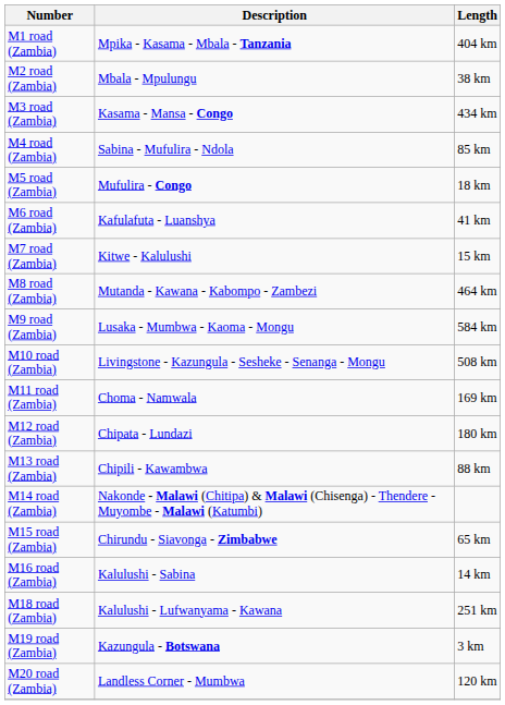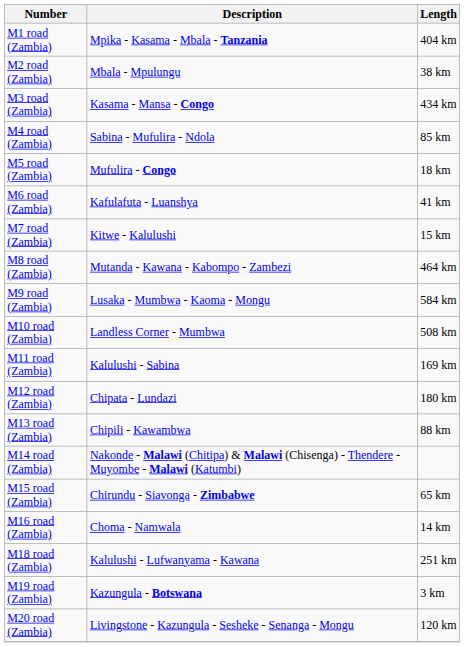 <table class="wikitable">
 <tr>
 <th>Number</th>
 <th>Description</th>
 <th>Length</th>
 </tr>
 <tr>
 <td><a href='#'>M1 road (Zambia)</a></td>
 <td><a href='#'>Mpika</a> - <a href='#'>Kasama</a> - <a href='#'>Mbala</a> - <strong><a href='#'>Tanzania</a></strong></td>
 <td>404 km</td>
 </tr>
 <tr>
 <td><a href='#'>M2 road (Zambia)</a></td>
 <td><a href='#'>Mbala</a> - <a href='#'>Mpulungu</a></td>
 <td>38 km</td>
 </tr>
 <tr>
 <td><a href='#'>M3 road (Zambia)</a></td>
 <td><a href='#'>Kasama</a> - <a href='#'>Mansa</a> - <strong><a href='#'>Congo</a></strong></td>
 <td>434 km</td>
 </tr>
 <tr>
 <td><a href='#'>M4 road (Zambia)</a></td>
 <td><a href='#'>Sabina</a> - <a href='#'>Mufulira</a> - <a href='#'>Ndola</a></td>
 <td>85 km</td>
 </tr>
 <tr>
 <td><a href='#'>M5 road (Zambia)</a></td>
 <td><a href='#'>Mufulira</a> - <a href='#'><strong>Congo</strong></a></td>
 <td>18 km</td>
 </tr>
 <tr>
 <td><a href='#'>M6 road (Zambia)</a></td>
 <td><a href='#'>Kafulafuta</a> - <a href='#'>Luanshya</a></td>
 <td>41 km</td>
 </tr>
 <tr>
 <td><a href='#'>M7 road (Zambia)</a></td>
 <td><a href='#'>Kitwe</a> - <a href='#'>Kalulushi</a></td>
 <td>15 km</td>
 </tr>
 <tr>
 <td><a href='#'>M8 road (Zambia)</a></td>
 <td><a href='#'>Mutanda</a> - <a href='#'>Kawana</a> - <a href='#'>Kabompo</a> - <a href='#'>Zambezi</a></td>
 <td>464 km</td>
 </tr>
 <tr>
 <td><a href='#'>M9 road (Zambia)</a></td>
 <td><a href='#'>Lusaka</a> - <a href='#'>Mumbwa</a> - <a href='#'>Kaoma</a> - <a href='#'>Mongu</a></td>
 <td>584 km</td>
 </tr>
 <tr>
 <td><a href='#'>M10 road (Zambia)</a></td>
-<td><a href='#'>Livingstone</a> - <a href='#'>Kazungula</a> - <a href='#'>Sesheke</a> - <a href='#'>Senanga</a> - <a href='#'>Mongu</a></td>
+<td><a href='#'>Landless Corner</a> - <a href='#'>Mumbwa</a></td>
 <td>508 km</td>
 </tr>
 <tr>
 <td><a href='#'>M11 road (Zambia)</a></td>
-<td><a href='#'>Choma</a> - <a href='#'>Namwala</a></td>
+<td><a href='#'>Kalulushi</a> - <a href='#'>Sabina</a></td>
 <td>169 km</td>
 </tr>
 <tr>
 <td><a href='#'>M12 road (Zambia)</a></td>
 <td><a href='#'>Chipata</a> - <a href='#'>Lundazi</a></td>
 <td>180 km</td>
 </tr>
 <tr>
 <td><a href='#'>M13 road (Zambia)</a></td>
 <td><a href='#'>Chipili</a> - <a href='#'>Kawambwa</a></td>
 <td>88 km</td>
 </tr>
 <tr>
 <td><a href='#'>M14 road (Zambia)</a></td>
 <td><a href='#'>Nakonde</a> <strong>- <a href='#'>Malawi</a></strong> (<a href='#'>Chitipa</a>) & <strong><a href='#'>Malawi</a></strong> (Chisenga) - <a href='#'>Thendere</a> - <a href='#'>Muyombe</a> - <strong><a href='#'>Malawi</a></strong> (<a href='#'>Katumbi</a>)</td>
 <td></td>
 </tr>
 <tr>
 <td><a href='#'>M15 road (Zambia)</a></td>
 <td><a href='#'>Chirundu</a> - <a href='#'>Siavonga</a> - <strong><a href='#'>Zimbabwe</a></strong></td>
 <td>65 km</td>
 </tr>
 <tr>
 <td><a href='#'>M16 road (Zambia)</a></td>
-<td><a href='#'>Kalulushi</a> - <a href='#'>Sabina</a></td>
+<td><a href='#'>Choma</a> - <a href='#'>Namwala</a></td>
 <td>14 km</td>
 </tr>
 <tr>
 <td><a href='#'>M18 road (Zambia)</a></td>
 <td><a href='#'>Kalulushi</a> - <a href='#'>Lufwanyama</a> - <a href='#'>Kawana</a></td>
 <td>251 km</td>
 </tr>
 <tr>
 <td><a href='#'>M19 road (Zambia)</a></td>
 <td><a href='#'>Kazungula</a> - <strong><a href='#'>Botswana</a></strong></td>
 <td>3 km</td>
 </tr>
 <tr>
 <td><a href='#'>M20 road (Zambia)</a></td>
-<td><a href='#'>Landless Corner</a> - <a href='#'>Mumbwa</a></td>
+<td><a href='#'>Livingstone</a> - <a href='#'>Kazungula</a> - <a href='#'>Sesheke</a> - <a href='#'>Senanga</a> - <a href='#'>Mongu</a></td>
 <td>120 km</td>
 </tr>
 <tr>
 </tr>
 </table>
